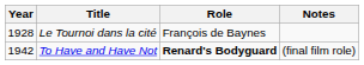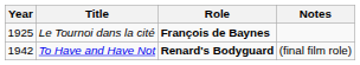 <table class="wikitable">
 <tr>
 <th>Year</th>
 <th>Title</th>
 <th>Role</th>
 <th>Notes</th>
 </tr>
 <tr>
-<td>1928</td>
+<td>1925</td>
 <td><em>Le Tournoi dans la cité</em></td>
-<td>François de Baynes</td>
+<td><strong>François de Baynes</strong></td>
 <td></td>
 </tr>
 <tr>
 <td>1942</td>
 <td><em><a href='#'>To Have and Have Not</a></em></td>
 <td><strong>Renard's Bodyguard</strong></td>
 <td>(final film role)</td>
 </tr>
 </table>
